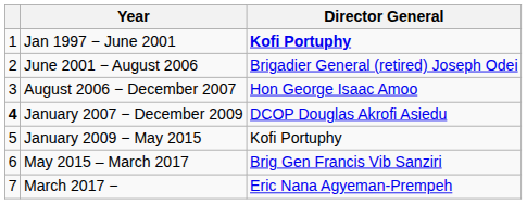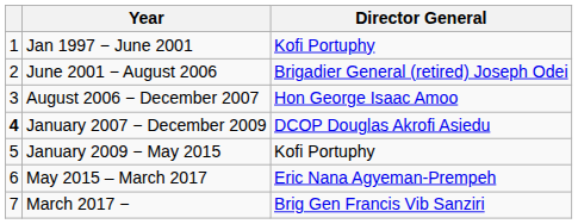 <table class="wikitable sortable">
 <tr>
 <th></th>
 <th>Year</th>
 <th>Director General</th>
 </tr>
 <tr>
 <td>1</td>
 <td>Jan 1997 − June 2001</td>
-<td><strong><a href='#'>Kofi Portuphy</a></strong></td>
+<td><a href='#'>Kofi Portuphy</a></td>
 </tr>
 <tr>
 <td>2</td>
 <td>June 2001 − August 2006</td>
 <td><a href='#'>Brigadier General (retired) Joseph Odei</a></td>
 </tr>
 <tr>
 <td>3</td>
 <td>August 2006 − December 2007</td>
 <td><a href='#'>Hon George Isaac Amoo</a></td>
 </tr>
 <tr>
 <td><strong>4</strong></td>
 <td>January 2007 − December 2009</td>
 <td><a href='#'>DCOP Douglas Akrofi Asiedu</a></td>
 </tr>
 <tr>
 <td>5</td>
 <td>January 2009 − May 2015</td>
 <td>Kofi Portuphy</td>
 </tr>
 <tr>
 <td>6</td>
 <td>May 2015 – March 2017</td>
-<td><a href='#'>Brig Gen Francis Vib Sanziri</a></td>
+<td><a href='#'>Eric Nana Agyeman-Prempeh</a></td>
 </tr>
 <tr>
 <td>7</td>
 <td>March 2017 −</td>
-<td><a href='#'>Eric Nana Agyeman-Prempeh</a></td>
+<td><a href='#'>Brig Gen Francis Vib Sanziri</a></td>
 </tr>
 </table>
